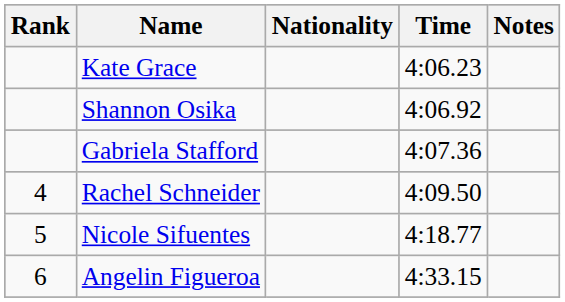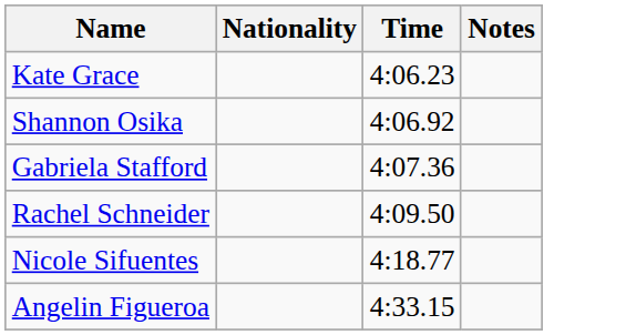 <table class="wikitable sortable" style="text-align:center;font-size:95%">
 <tr>
-<th>Rank</th>
 <th>Name</th>
 <th>Nationality</th>
 <th>Time</th>
 <th>Notes</th>
 </tr>
 <tr>
-<td></td>
 <td align=left><a href='#'>Kate Grace</a></td>
 <td align=left></td>
 <td>4:06.23</td>
 <td></td>
 </tr>
 <tr>
-<td></td>
 <td align=left><a href='#'>Shannon Osika</a></td>
 <td align=left></td>
 <td>4:06.92</td>
 <td></td>
 </tr>
 <tr>
-<td></td>
 <td align=left><a href='#'>Gabriela Stafford</a></td>
 <td align=left></td>
 <td>4:07.36</td>
 <td></td>
 </tr>
 <tr>
-<td>4</td>
 <td align=left><a href='#'>Rachel Schneider</a></td>
 <td align=left></td>
 <td>4:09.50</td>
 <td></td>
 </tr>
 <tr>
-<td>5</td>
 <td align=left><a href='#'>Nicole Sifuentes</a></td>
 <td align=left></td>
 <td>4:18.77</td>
 <td></td>
 </tr>
 <tr>
-<td>6</td>
 <td align=left><a href='#'>Angelin Figueroa</a></td>
 <td align=left></td>
 <td>4:33.15</td>
 <td></td>
 </tr>
 </table>
